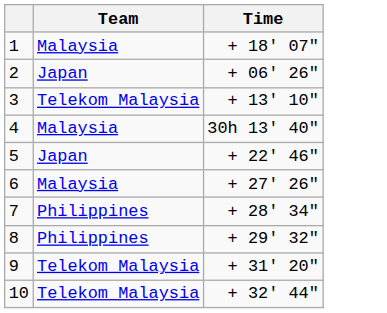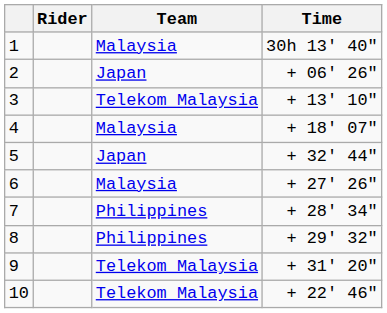 <table class=wikitable>
 <tr>
 <th></th>
+<th>Rider</th>
 <th>Team</th>
 <th>Time</th>
 </tr>
 <tr>
 <td>1</td>
+<td></td>
 <td><a href='#'>Malaysia</a></td>
-<td align=right>+ 18' 07"</td>
+<td align=right>30h 13' 40"</td>
 </tr>
 <tr>
 <td>2</td>
+<td></td>
 <td><a href='#'>Japan</a></td>
 <td align=right>+ 06' 26"</td>
 </tr>
 <tr>
 <td>3</td>
+<td></td>
 <td><a href='#'>Telekom Malaysia</a></td>
 <td align=right>+ 13' 10"</td>
 </tr>
 <tr>
 <td>4</td>
+<td></td>
 <td><a href='#'>Malaysia</a></td>
-<td align=right>30h 13' 40"</td>
+<td align=right>+ 18' 07"</td>
 </tr>
 <tr>
 <td>5</td>
+<td></td>
 <td><a href='#'>Japan</a></td>
-<td align=right>+ 22' 46"</td>
+<td align=right>+ 32' 44"</td>
 </tr>
 <tr>
 <td>6</td>
+<td></td>
 <td><a href='#'>Malaysia</a></td>
 <td align=right>+ 27' 26"</td>
 </tr>
 <tr>
 <td>7</td>
+<td></td>
 <td><a href='#'>Philippines</a></td>
 <td align=right>+ 28' 34"</td>
 </tr>
 <tr>
 <td>8</td>
+<td></td>
 <td><a href='#'>Philippines</a></td>
 <td align=right>+ 29' 32"</td>
 </tr>
 <tr>
 <td>9</td>
+<td></td>
 <td><a href='#'>Telekom Malaysia</a></td>
 <td align=right>+ 31' 20"</td>
 </tr>
 <tr>
 <td>10</td>
+<td></td>
 <td><a href='#'>Telekom Malaysia</a></td>
-<td align=right>+ 32' 44"</td>
+<td align=right>+ 22' 46"</td>
 </tr>
 </table>
